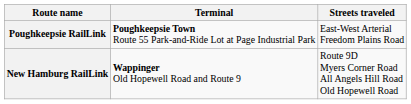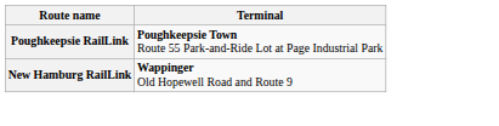 <table class=wikitable style="font-size: 90%;" |>
 <tr>
 <th>Route name</th>
 <th>Terminal</th>
-<th>Streets traveled</th>
 </tr>
 <tr>
 <th>Poughkeepsie RailLink</th>
 <td><strong>Poughkeepsie Town</strong><br>Route 55 Park-and-Ride Lot at Page Industrial Park</td>
-<td>East-West Arterial<br>Freedom Plains Road</td>
 </tr>
 <tr>
 <th>New Hamburg RailLink</th>
 <td><strong>Wappinger</strong><br>Old Hopewell Road and Route 9</td>
-<td>Route 9D<br>Myers Corner Road<br>All Angels Hill Road<br>Old Hopewell Road</td>
 </tr>
 </table>
